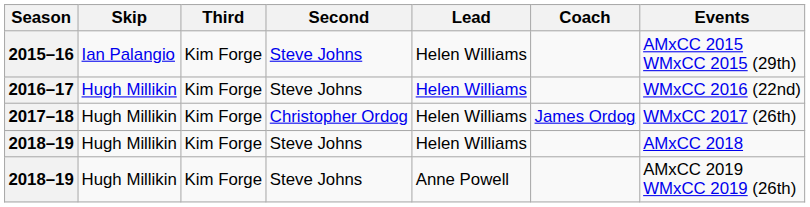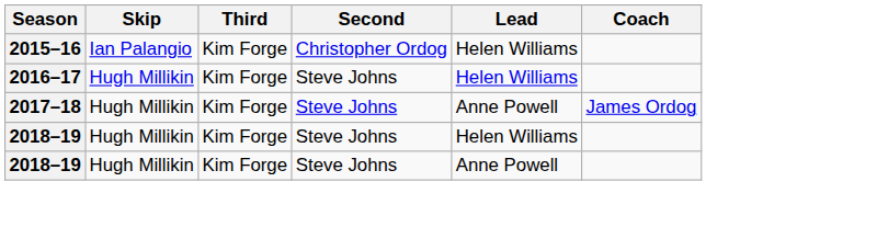 <table class="wikitable">
 <tr>
 <th scope="col">Season</th>
 <th scope="col">Skip</th>
 <th scope="col">Third</th>
 <th scope="col">Second</th>
 <th scope="col">Lead</th>
 <th scope="col">Coach</th>
-<th scope="col">Events</th>
 </tr>
 <tr>
 <th scope="row">2015–16</th>
 <td><a href='#'>Ian Palangio</a></td>
 <td>Kim Forge</td>
-<td><a href='#'>Steve Johns</a></td>
+<td><a href='#'>Christopher Ordog</a></td>
 <td>Helen Williams</td>
 <td></td>
-<td><a href='#'>AMxCC 2015</a> <br><a href='#'>WMxCC 2015</a> (29th)</td>
 </tr>
 <tr>
 <th scope="row">2016–17</th>
 <td><a href='#'>Hugh Millikin</a></td>
 <td>Kim Forge</td>
 <td>Steve Johns</td>
 <td><a href='#'>Helen Williams</a></td>
 <td></td>
-<td><a href='#'>WMxCC 2016</a> (22nd)</td>
 </tr>
 <tr>
 <th scope="row">2017–18</th>
 <td>Hugh Millikin</td>
 <td>Kim Forge</td>
-<td><a href='#'>Christopher Ordog</a></td>
-<td>Helen Williams</td>
+<td><a href='#'>Steve Johns</a></td>
+<td>Anne Powell</td>
 <td><a href='#'>James Ordog</a></td>
-<td><a href='#'>WMxCC 2017</a> (26th)</td>
 </tr>
 <tr>
 <th scope="row">2018–19</th>
 <td>Hugh Millikin</td>
 <td>Kim Forge</td>
 <td>Steve Johns</td>
 <td>Helen Williams</td>
 <td></td>
-<td><a href='#'>AMxCC 2018</a> </td>
 </tr>
 <tr>
 <th scope="row">2018–19</th>
 <td>Hugh Millikin</td>
 <td>Kim Forge</td>
 <td>Steve Johns</td>
 <td>Anne Powell</td>
 <td></td>
-<td>AMxCC 2019 <br><a href='#'>WMxCC 2019</a> (26th)</td>
 </tr>
 </table>
